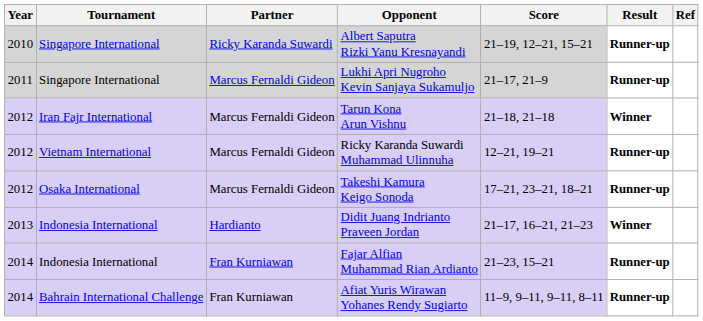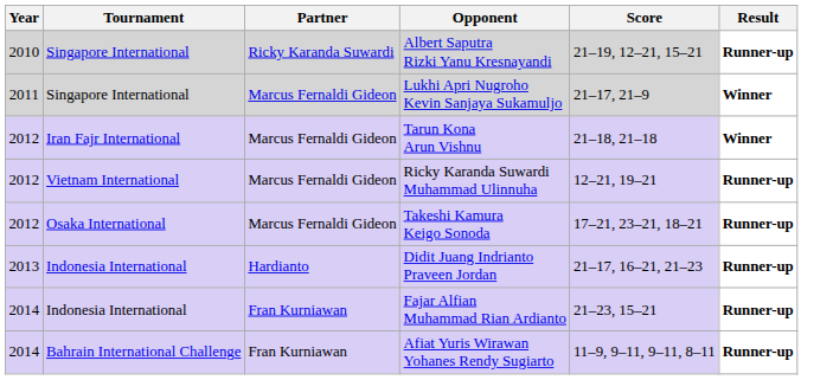 <table class="sortable wikitable" style="font-size: 90%;">
 <tr>
 <th>Year</th>
 <th>Tournament</th>
 <th>Partner</th>
 <th>Opponent</th>
 <th>Score</th>
 <th>Result</th>
-<th>Ref</th>
 </tr>
 <tr style="background:#D5D5D5">
 <td align="center">2010</td>
 <td align="left"><a href='#'>Singapore International</a></td>
 <td align="left"> <a href='#'>Ricky Karanda Suwardi</a></td>
 <td align="left"> <a href='#'>Albert Saputra</a><br> <a href='#'>Rizki Yanu Kresnayandi</a></td>
 <td align="left">21–19, 12–21, 15–21</td>
 <td style="text-align:left; background:white"> <strong>Runner-up</strong></td>
-<td style="text-align:center; background:white"></td>
 </tr>
 <tr style="background:#D5D5D5">
 <td align="center">2011</td>
 <td align="left">Singapore International</td>
 <td align="left"> <a href='#'>Marcus Fernaldi Gideon</a></td>
 <td align="left"> <a href='#'>Lukhi Apri Nugroho</a><br> <a href='#'>Kevin Sanjaya Sukamuljo</a></td>
 <td align="left">21–17, 21–9</td>
-<td style="text-align:left; background:white"> <strong>Runner-up</strong></td>
-<td style="text-align:center; background:white"></td>
+<td style="text-align:left; background:white"> <strong>Winner</strong></td>
 </tr>
 <tr style="background:#D8CEF6">
 <td align="center">2012</td>
 <td align="left"><a href='#'>Iran Fajr International</a></td>
 <td align="left"> Marcus Fernaldi Gideon</td>
 <td align="left"> <a href='#'>Tarun Kona</a><br> <a href='#'>Arun Vishnu</a></td>
 <td align="left">21–18, 21–18</td>
 <td style="text-align:left; background:white"> <strong>Winner</strong></td>
-<td style="text-align:center; background:white"></td>
 </tr>
 <tr style="background:#D8CEF6">
 <td align="center">2012</td>
 <td align="left"><a href='#'>Vietnam International</a></td>
 <td align="left"> Marcus Fernaldi Gideon</td>
 <td align="left"> Ricky Karanda Suwardi<br> <a href='#'>Muhammad Ulinnuha</a></td>
 <td align="left">12–21, 19–21</td>
 <td style="text-align:left; background:white"> <strong>Runner-up</strong></td>
-<td style="text-align:center; background:white"></td>
 </tr>
 <tr style="background:#D8CEF6">
 <td align="center">2012</td>
 <td align="left"><a href='#'>Osaka International</a></td>
 <td align="left"> Marcus Fernaldi Gideon</td>
 <td align="left"> <a href='#'>Takeshi Kamura</a><br> <a href='#'>Keigo Sonoda</a></td>
 <td align="left">17–21, 23–21, 18–21</td>
 <td style="text-align:left; background:white"> <strong>Runner-up</strong></td>
-<td style="text-align:center; background:white"></td>
 </tr>
 <tr style="background:#D8CEF6">
 <td align="center">2013</td>
 <td align="left"><a href='#'>Indonesia International</a></td>
 <td align="left"> <a href='#'>Hardianto</a></td>
 <td align="left"> <a href='#'>Didit Juang Indrianto</a><br> <a href='#'>Praveen Jordan</a></td>
 <td align="left">21–17, 16–21, 21–23</td>
-<td style="text-align:left; background:white"> <strong>Winner</strong></td>
-<td style="text-align:center; background:white"></td>
+<td style="text-align:left; background:white"> <strong>Runner-up</strong></td>
 </tr>
 <tr style="background:#D8CEF6">
 <td align="center">2014</td>
 <td align="left">Indonesia International</td>
 <td align="left"> <a href='#'>Fran Kurniawan</a></td>
 <td align="left"> <a href='#'>Fajar Alfian</a><br> <a href='#'>Muhammad Rian Ardianto</a></td>
 <td align="left">21–23, 15–21</td>
 <td style="text-align:left; background:white"> <strong>Runner-up</strong></td>
-<td style="text-align:center; background:white"></td>
 </tr>
 <tr style="background:#D8CEF6">
 <td align="center">2014</td>
 <td align="left"><a href='#'>Bahrain International Challenge</a></td>
 <td align="left"> Fran Kurniawan</td>
 <td align="left"> <a href='#'>Afiat Yuris Wirawan</a><br> <a href='#'>Yohanes Rendy Sugiarto</a></td>
 <td align="left">11–9, 9–11, 9–11, 8–11</td>
 <td style="text-align:left; background:white"> <strong>Runner-up</strong></td>
-<td style="text-align:center; background:white"></td>
 </tr>
 </table>
